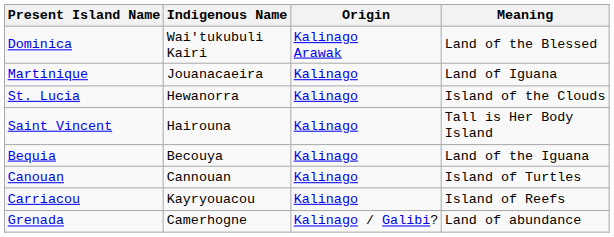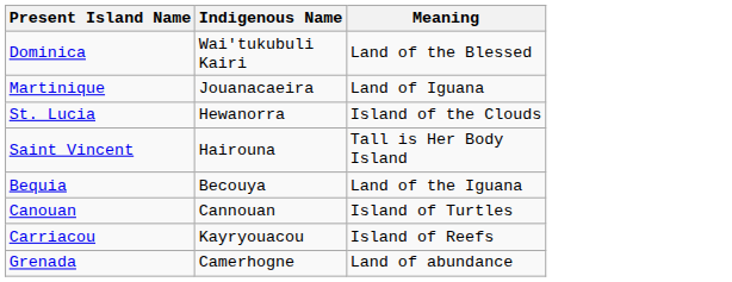 <table class="wikitable">
 <tr>
 <th>Present Island Name</th>
 <th>Indigenous Name</th>
-<th>Origin</th>
 <th>Meaning</th>
 </tr>
 <tr>
 <td><a href='#'>Dominica</a></td>
 <td>Wai'tukubuli<br>Kairi</td>
-<td><a href='#'>Kalinago</a><br><a href='#'>Arawak</a></td>
 <td>Land of the Blessed</td>
 </tr>
 <tr>
 <td><a href='#'>Martinique</a></td>
 <td>Jouanacaeira</td>
-<td><a href='#'>Kalinago</a></td>
 <td>Land of Iguana</td>
 </tr>
 <tr>
 <td><a href='#'>St. Lucia</a></td>
 <td>Hewanorra</td>
-<td><a href='#'>Kalinago</a></td>
 <td>Island of the Clouds</td>
 </tr>
 <tr>
 <td><a href='#'>Saint Vincent</a></td>
 <td>Hairouna</td>
-<td><a href='#'>Kalinago</a></td>
 <td>Tall is Her Body<br>Island</td>
 </tr>
 <tr>
 <td><a href='#'>Bequia</a></td>
 <td>Becouya</td>
-<td><a href='#'>Kalinago</a></td>
 <td>Land of the Iguana</td>
 </tr>
 <tr>
 <td><a href='#'>Canouan</a></td>
 <td>Cannouan</td>
-<td><a href='#'>Kalinago</a></td>
 <td>Island of Turtles</td>
 </tr>
 <tr>
 <td><a href='#'>Carriacou</a></td>
 <td>Kayryouacou</td>
-<td><a href='#'>Kalinago</a></td>
 <td>Island of Reefs</td>
 </tr>
 <tr>
 <td><a href='#'>Grenada</a></td>
 <td>Camerhogne</td>
-<td><a href='#'>Kalinago</a> / <a href='#'>Galibi</a>?</td>
 <td>Land of abundance</td>
 </tr>
 </table>
